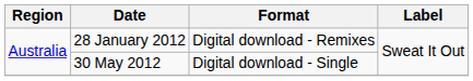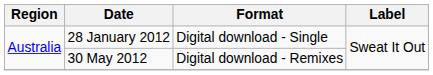 <table class=wikitable>
 <tr>
 <th>Region</th>
 <th>Date</th>
 <th>Format</th>
 <th>Label</th>
 </tr>
 <tr>
 <td rowspan="2"><a href='#'>Australia</a></td>
 <td>28 January 2012</td>
-<td>Digital download - Remixes</td>
+<td>Digital download - Single</td>
 <td rowspan="2">Sweat It Out</td>
 </tr>
 <tr>
 <td>30 May 2012</td>
-<td>Digital download - Single</td>
+<td>Digital download - Remixes</td>
 </tr>
 <tr>
 </tr>
 </table>
